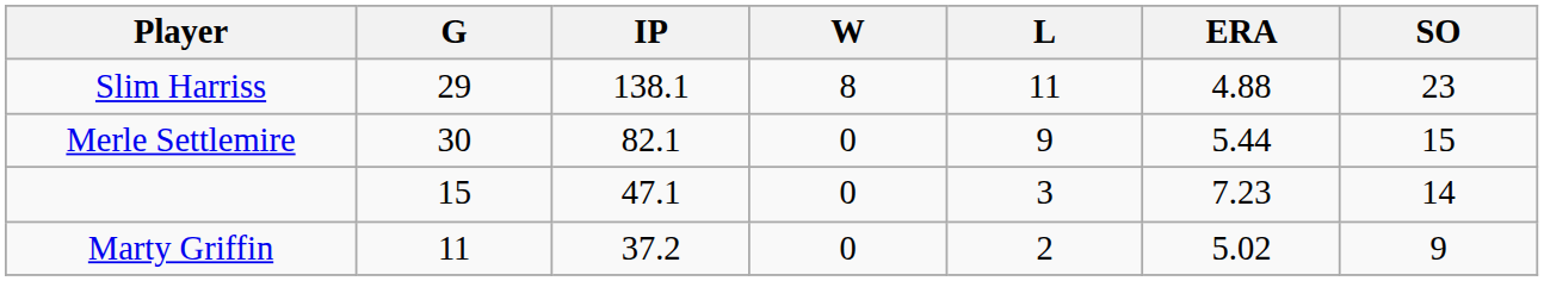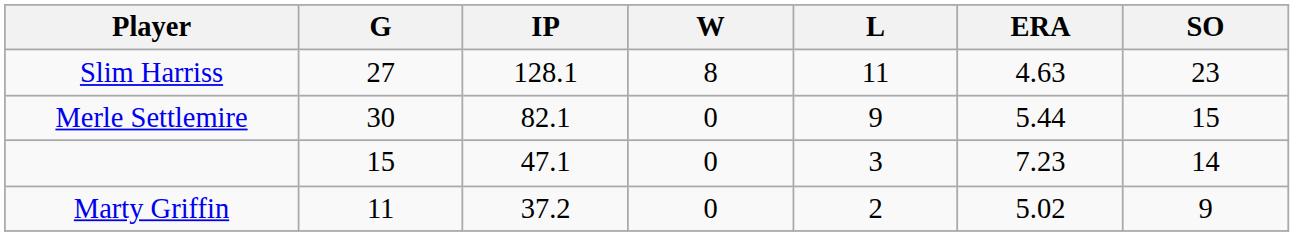 <table class="wikitable sortable">
 <tr>
 <th bgcolor="#DDDDFF" width="16%">Player</th>
 <th bgcolor="#DDDDFF" width="9%">G</th>
 <th bgcolor="#DDDDFF" width="9%">IP</th>
 <th bgcolor="#DDDDFF" width="9%">W</th>
 <th bgcolor="#DDDDFF" width="9%">L</th>
 <th bgcolor="#DDDDFF" width="9%">ERA</th>
 <th bgcolor="#DDDDFF" width="9%">SO</th>
 </tr>
 <tr align="center">
 <td><a href='#'>Slim Harriss</a></td>
-<td>29</td>
-<td>138.1</td>
+<td>27</td>
+<td>128.1</td>
 <td>8</td>
 <td>11</td>
-<td>4.88</td>
+<td>4.63</td>
 <td>23</td>
 </tr>
 <tr align="center">
 <td><a href='#'>Merle Settlemire</a></td>
 <td>30</td>
 <td>82.1</td>
 <td>0</td>
 <td>9</td>
 <td>5.44</td>
 <td>15</td>
 </tr>
 <tr align="center">
 <td></td>
 <td>15</td>
 <td>47.1</td>
 <td>0</td>
 <td>3</td>
 <td>7.23</td>
 <td>14</td>
 </tr>
 <tr align="center">
 <td><a href='#'>Marty Griffin</a></td>
 <td>11</td>
 <td>37.2</td>
 <td>0</td>
 <td>2</td>
 <td>5.02</td>
 <td>9</td>
 </tr>
 </table>
